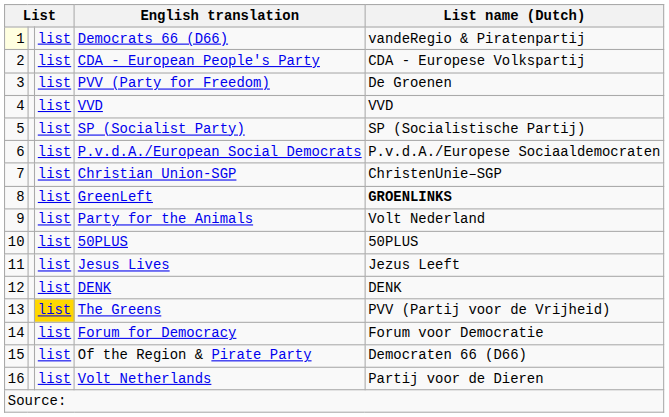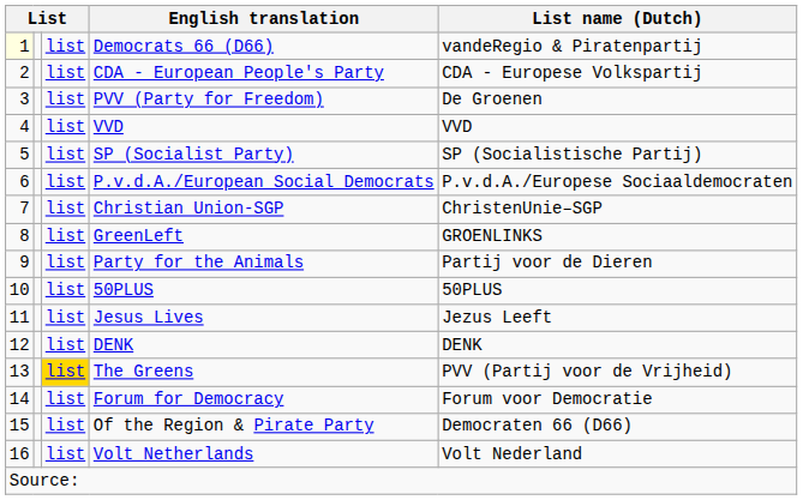 <table class="wikitable">
 <tr>
 <th colspan="3">List</th>
 <th>English translation</th>
 <th>List name (Dutch)</th>
 </tr>
 <tr>
 <td style="background: lightyellow; text-align:right;">1</td>
 <td></td>
 <td><a href='#'>list</a></td>
 <td><a href='#'>Democrats 66 (D66)</a></td>
 <td>vandeRegio & Piratenpartij</td>
 </tr>
 <tr>
 <td style="text-align:right;">2</td>
 <td></td>
 <td><a href='#'>list</a></td>
 <td><a href='#'>CDA - European People's Party</a></td>
 <td>CDA - Europese Volkspartij</td>
 </tr>
 <tr>
 <td style="text-align:right;">3</td>
 <td></td>
 <td><a href='#'>list</a></td>
 <td><a href='#'>PVV (Party for Freedom)</a></td>
 <td>De Groenen</td>
 </tr>
 <tr>
 <td style="text-align:right;">4</td>
 <td></td>
 <td><a href='#'>list</a></td>
 <td><a href='#'>VVD</a></td>
 <td>VVD</td>
 </tr>
 <tr>
 <td style="text-align:right;">5</td>
 <td></td>
 <td><a href='#'>list</a></td>
 <td><a href='#'>SP (Socialist Party)</a></td>
 <td>SP (Socialistische Partij)</td>
 </tr>
 <tr>
 <td style="text-align:right;">6</td>
 <td></td>
 <td><a href='#'>list</a></td>
 <td><a href='#'>P.v.d.A./European Social Democrats</a></td>
 <td>P.v.d.A./Europese Sociaaldemocraten</td>
 </tr>
 <tr>
 <td style="text-align:right;">7</td>
 <td></td>
 <td><a href='#'>list</a></td>
 <td><a href='#'>Christian Union-SGP</a></td>
 <td>ChristenUnie–SGP</td>
 </tr>
 <tr>
 <td style="text-align:right;">8</td>
 <td></td>
 <td><a href='#'>list</a></td>
 <td><a href='#'>GreenLeft</a></td>
-<td><strong>GROENLINKS</strong></td>
+<td>GROENLINKS</td>
 </tr>
 <tr>
 <td style="text-align:right;">9</td>
 <td></td>
 <td><a href='#'>list</a></td>
 <td><a href='#'>Party for the Animals</a></td>
-<td>Volt Nederland</td>
+<td>Partij voor de Dieren</td>
 </tr>
 <tr>
 <td style="text-align:right;">10</td>
 <td></td>
 <td><a href='#'>list</a></td>
 <td><a href='#'>50PLUS</a></td>
 <td>50PLUS</td>
 </tr>
 <tr>
 <td style="text-align:right;">11</td>
 <td></td>
 <td><a href='#'>list</a></td>
 <td><a href='#'>Jesus Lives</a></td>
 <td>Jezus Leeft</td>
 </tr>
 <tr>
 <td style="text-align:right;">12</td>
 <td></td>
 <td><a href='#'>list</a></td>
 <td><a href='#'>DENK</a></td>
 <td>DENK</td>
 </tr>
 <tr>
 <td style="text-align:right;">13</td>
 <td></td>
 <td style="background: gold;"><a href='#'>list</a></td>
 <td><a href='#'>The Greens</a></td>
 <td>PVV (Partij voor de Vrijheid)</td>
 </tr>
 <tr>
 <td style="text-align:right;">14</td>
 <td></td>
 <td><a href='#'>list</a></td>
 <td><a href='#'>Forum for Democracy</a></td>
 <td>Forum voor Democratie</td>
 </tr>
 <tr>
 <td style="text-align:right;">15</td>
 <td></td>
 <td><a href='#'>list</a></td>
 <td>Of the Region & <a href='#'>Pirate Party</a></td>
 <td>Democraten 66 (D66)</td>
 </tr>
 <tr>
 <td style="text-align:right;">16</td>
 <td></td>
 <td><a href='#'>list</a></td>
 <td><a href='#'>Volt Netherlands</a></td>
-<td>Partij voor de Dieren</td>
+<td>Volt Nederland</td>
 </tr>
 <tr>
 <td colspan="5">Source:</td>
 </tr>
 </table>
